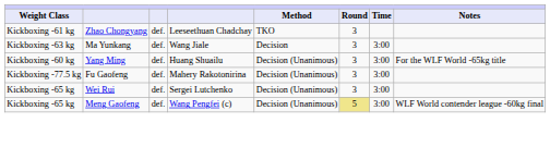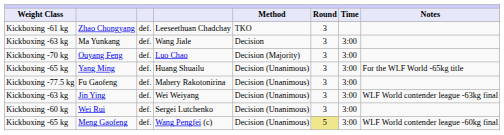 <table class="wikitable" style="font-size: 80%;">
 <tr>
 <th colspan="8" style="background-color: #ccf; color: #000080; text-align: center;"></th>
 </tr>
 <tr>
 <th colspan="1" style="background-color: #E6E8FA; color: #000000; text-align: center;">Weight Class</th>
 <th colspan="1" style="background-color: #E6E8FA; color: #000000; text-align: center;"></th>
 <th colspan="1" style="background-color: #E6E8FA; color: #000000; text-align: center;"></th>
 <th colspan="1" style="background-color: #E6E8FA; color: #000000; text-align: center;"></th>
 <th colspan="1" style="background-color: #E6E8FA; color: #000000; text-align: center;">Method</th>
 <th colspan="1" style="background-color: #E6E8FA; color: #000000; text-align: center;">Round</th>
 <th colspan="1" style="background-color: #E6E8FA; color: #000000; text-align: center;">Time</th>
 <th colspan="1" style="background-color: #E6E8FA; color: #000000; text-align: center;">Notes</th>
 </tr>
 <tr>
 <td>Kickboxing -61 kg</td>
 <td> <a href='#'>Zhao Chongyang</a></td>
 <td align=center>def.</td>
 <td> Leeseethuan Chadchay</td>
 <td>TKO</td>
 <td align=center>3</td>
 <td align=center></td>
 <td></td>
 </tr>
 <tr>
 <td>Kickboxing -63 kg</td>
 <td> Ma Yunkang</td>
 <td align=center>def.</td>
 <td> Wang Jiale</td>
 <td>Decision</td>
 <td align=center>3</td>
 <td align=center>3:00</td>
 <td></td>
 </tr>
 <tr>
-<td>Kickboxing -60 kg</td>
+<td>Kickboxing -70 kg</td>
+<td> <a href='#'>Ouyang Feng</a></td>
+<td align=center>def.</td>
+<td> <a href='#'>Luo Chao</a></td>
+<td>Decision (Majority)</td>
+<td align=center>3</td>
+<td align=center>3:00</td>
+<td></td>
+</tr>
+<tr>
+<td>Kickboxing -65 kg</td>
 <td> <a href='#'>Yang Ming</a></td>
 <td align=center>def.</td>
 <td> Huang Shuailu</td>
 <td>Decision (Unanimous)</td>
 <td align=center>3</td>
 <td align=center>3:00</td>
 <td>For the WLF World -65kg title</td>
 </tr>
 <tr>
 <td>Kickboxing -77.5 kg</td>
 <td> Fu Gaofeng</td>
 <td align=center>def.</td>
 <td> Mahery Rakotonirina</td>
 <td>Decision (Unanimous)</td>
 <td align=center>3</td>
 <td align=center>3:00</td>
 <td></td>
 </tr>
 <tr>
-<td>Kickboxing -65 kg</td>
+<td>Kickboxing -63 kg</td>
+<td> <a href='#'>Jin Ying</a></td>
+<td align=center>def.</td>
+<td> Wei Weiyang</td>
+<td>Decision (Unanimous)</td>
+<td align=center>3</td>
+<td align=center>3:00</td>
+<td>WLF World contender league -63kg final</td>
+</tr>
+<tr>
+<td>Kickboxing -60 kg</td>
 <td> <a href='#'>Wei Rui</a></td>
 <td align=center>def.</td>
 <td> Sergei Lutchenko</td>
 <td>Decision (Unanimous)</td>
 <td align=center>3</td>
 <td align=center>3:00</td>
 <td></td>
 </tr>
 <tr>
 <td>Kickboxing -65 kg</td>
 <td> <a href='#'>Meng Gaofeng</a></td>
 <td align=center>def.</td>
 <td> <a href='#'>Wang Pengfei</a> (c)</td>
 <td>Decision (Unanimous)</td>
 <td align=center style="background: khaki;">5</td>
 <td align=center>3:00</td>
 <td>WLF World contender league -60kg final</td>
 </tr>
 </table>
